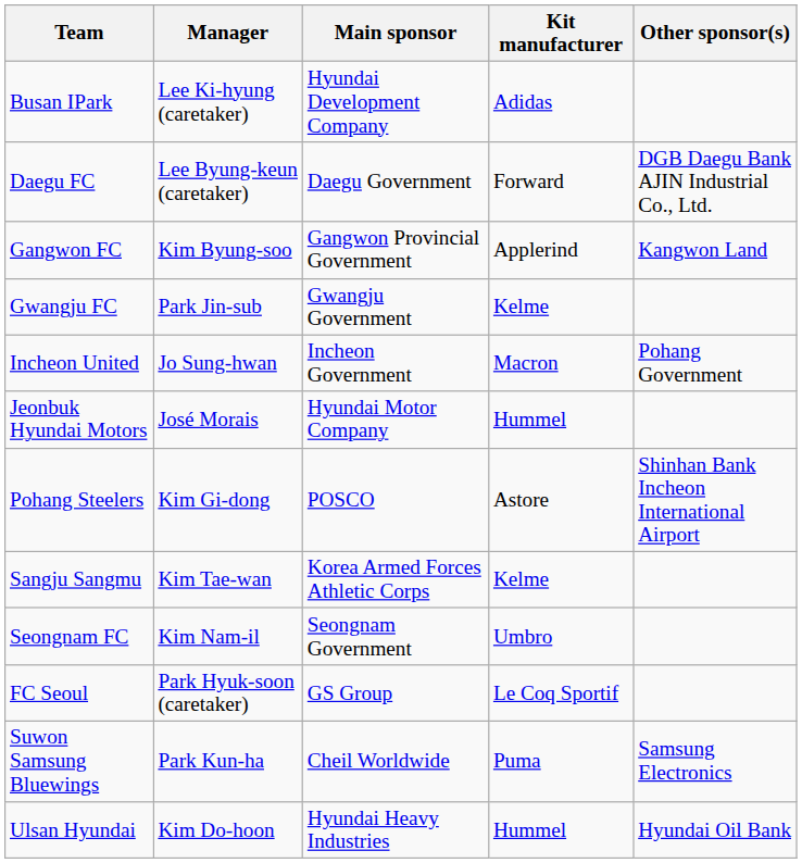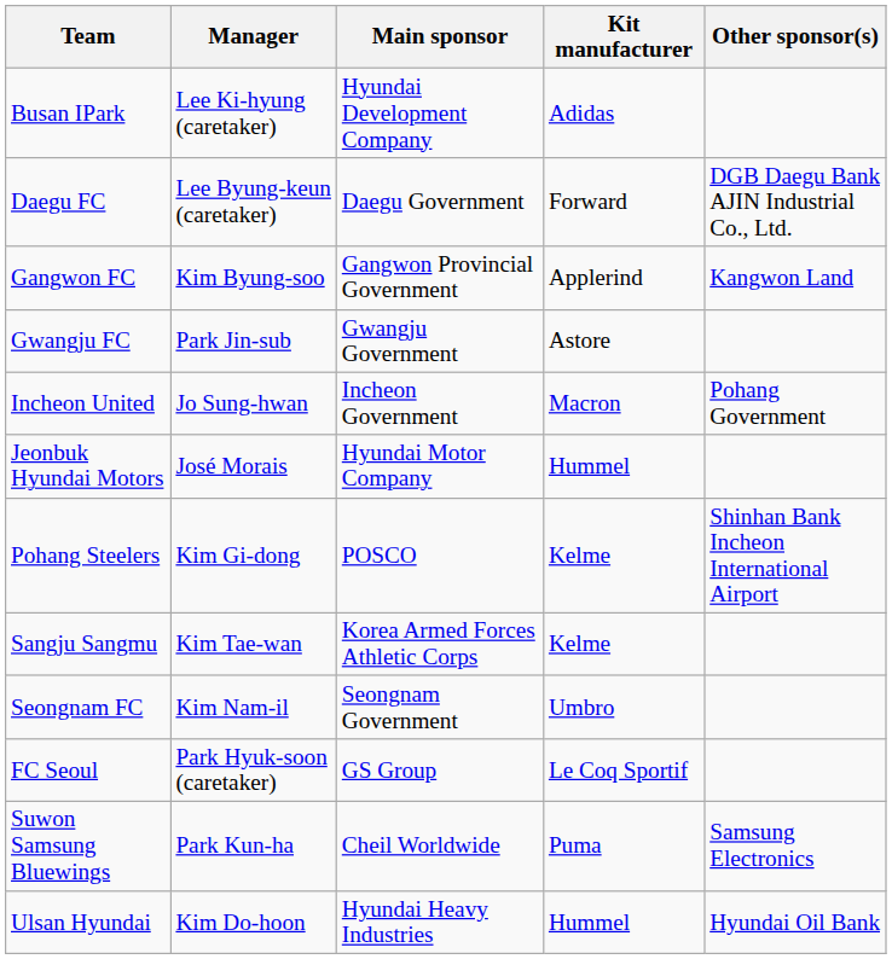 <table class="wikitable" style="text-align:left">
 <tr>
 <th>Team</th>
 <th>Manager</th>
 <th>Main sponsor</th>
 <th>Kit manufacturer</th>
 <th>Other sponsor(s)</th>
 </tr>
 <tr>
 <td><a href='#'>Busan IPark</a></td>
 <td> <a href='#'>Lee Ki-hyung</a> (caretaker)</td>
 <td><a href='#'>Hyundai Development Company</a></td>
 <td><a href='#'>Adidas</a></td>
 <td></td>
 </tr>
 <tr>
 <td><a href='#'>Daegu FC</a></td>
 <td> <a href='#'>Lee Byung-keun</a> (caretaker)</td>
 <td><a href='#'>Daegu</a> Government</td>
 <td>Forward</td>
 <td><a href='#'>DGB Daegu Bank</a><br>AJIN Industrial Co., Ltd.</td>
 </tr>
 <tr>
 <td><a href='#'>Gangwon FC</a></td>
 <td> <a href='#'>Kim Byung-soo</a></td>
 <td><a href='#'>Gangwon</a> Provincial Government</td>
 <td>Applerind</td>
 <td><a href='#'>Kangwon Land</a></td>
 </tr>
 <tr>
 <td><a href='#'>Gwangju FC</a></td>
 <td> <a href='#'>Park Jin-sub</a></td>
 <td><a href='#'>Gwangju</a> Government</td>
-<td><a href='#'>Kelme</a></td>
+<td>Astore</td>
 <td></td>
 </tr>
 <tr>
 <td><a href='#'>Incheon United</a></td>
 <td> <a href='#'>Jo Sung-hwan</a></td>
 <td><a href='#'>Incheon</a> Government</td>
 <td><a href='#'>Macron</a></td>
 <td><a href='#'>Pohang</a> Government</td>
 </tr>
 <tr>
 <td><a href='#'>Jeonbuk Hyundai Motors</a></td>
 <td> <a href='#'>José Morais</a></td>
 <td><a href='#'>Hyundai Motor Company</a></td>
 <td><a href='#'>Hummel</a></td>
 <td></td>
 </tr>
 <tr>
 <td><a href='#'>Pohang Steelers</a></td>
 <td> <a href='#'>Kim Gi-dong</a></td>
 <td><a href='#'>POSCO</a></td>
-<td>Astore</td>
+<td><a href='#'>Kelme</a></td>
 <td><a href='#'>Shinhan Bank</a><br><a href='#'>Incheon International Airport</a></td>
 </tr>
 <tr>
 <td><a href='#'>Sangju Sangmu</a></td>
 <td> <a href='#'>Kim Tae-wan</a></td>
 <td><a href='#'>Korea Armed Forces Athletic Corps</a></td>
 <td><a href='#'>Kelme</a></td>
 <td></td>
 </tr>
 <tr>
 <td><a href='#'>Seongnam FC</a></td>
 <td> <a href='#'>Kim Nam-il</a></td>
 <td><a href='#'>Seongnam</a> Government</td>
 <td><a href='#'>Umbro</a></td>
 <td></td>
 </tr>
 <tr>
 <td><a href='#'>FC Seoul</a></td>
 <td> <a href='#'>Park Hyuk-soon</a> (caretaker)</td>
 <td><a href='#'>GS Group</a></td>
 <td><a href='#'>Le Coq Sportif</a></td>
 <td></td>
 </tr>
 <tr>
 <td><a href='#'>Suwon Samsung Bluewings</a></td>
 <td> <a href='#'>Park Kun-ha</a></td>
 <td><a href='#'>Cheil Worldwide</a></td>
 <td><a href='#'>Puma</a></td>
 <td><a href='#'>Samsung Electronics</a></td>
 </tr>
 <tr>
 <td><a href='#'>Ulsan Hyundai</a></td>
 <td> <a href='#'>Kim Do-hoon</a></td>
 <td><a href='#'>Hyundai Heavy Industries</a></td>
 <td><a href='#'>Hummel</a></td>
 <td><a href='#'>Hyundai Oil Bank</a></td>
 </tr>
 </table>
